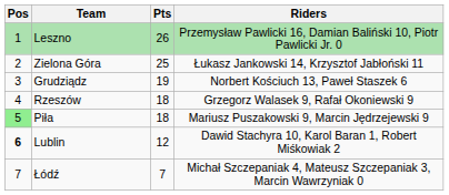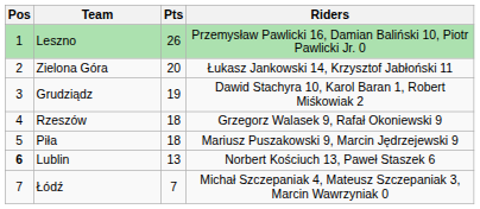 <table class="wikitable" style="font-size: 100%">
 <tr>
 <th width=20>Pos</th>
 <th width=200>Team</th>
 <th width=20>Pts</th>
 <th width=500>Riders</th>
 </tr>
 <tr align=center style="background:#ACE1AF;">
 <td>1</td>
 <td align="left">Leszno</td>
 <td>26</td>
 <td>Przemysław Pawlicki 16, Damian Baliński 10, Piotr Pawlicki Jr. 0</td>
 </tr>
 <tr align=center>
 <td>2</td>
 <td align="left">Zielona Góra</td>
-<td>25</td>
+<td>20</td>
 <td>Łukasz Jankowski 14, Krzysztof Jabłoński 11</td>
 </tr>
 <tr align=center>
 <td>3</td>
 <td align="left">Grudziądz</td>
 <td>19</td>
-<td>Norbert Kościuch 13, Paweł Staszek 6</td>
+<td>Dawid Stachyra 10, Karol Baran 1, Robert Miśkowiak 2</td>
 </tr>
 <tr align=center>
 <td>4</td>
 <td align="left">Rzeszów</td>
 <td>18</td>
 <td>Grzegorz Walasek 9, Rafał Okoniewski 9</td>
 </tr>
 <tr align=center>
-<td style="background: lightgreen;">5</td>
+<td>5</td>
 <td align="left">Piła</td>
 <td>18</td>
 <td>Mariusz Puszakowski 9, Marcin Jędrzejewski 9</td>
 </tr>
 <tr align=center>
 <td><strong>6</strong></td>
 <td align="left">Lublin</td>
-<td>12</td>
-<td>Dawid Stachyra 10, Karol Baran 1, Robert Miśkowiak 2</td>
+<td>13</td>
+<td>Norbert Kościuch 13, Paweł Staszek 6</td>
 </tr>
 <tr align=center>
 <td>7</td>
 <td align="left">Łódź</td>
 <td>7</td>
 <td>Michał Szczepaniak 4, Mateusz Szczepaniak 3, Marcin Wawrzyniak 0</td>
 </tr>
 </table>
